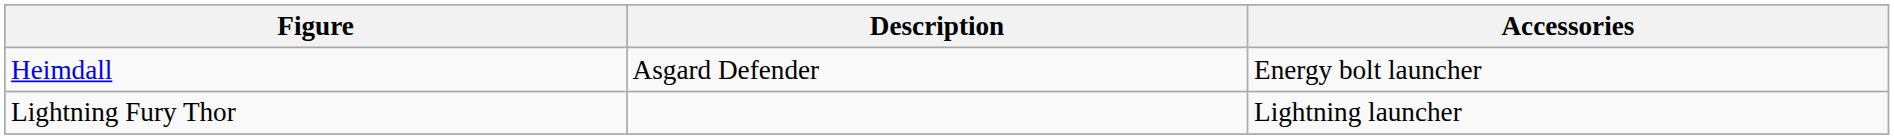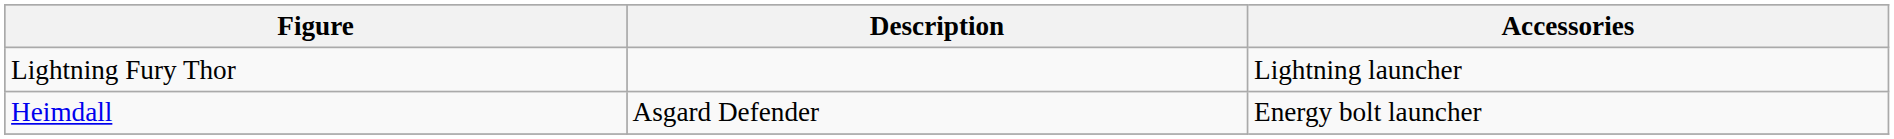 <table class="wikitable" width="70%">
 <tr>
 <th width=33%>Figure</th>
 <th width=33%>Description</th>
 <th width=34%>Accessories</th>
 </tr>
 <tr>
+<td>Lightning Fury Thor</td>
+<td></td>
+<td>Lightning launcher</td>
+</tr>
+<tr>
 <td><a href='#'>Heimdall</a></td>
 <td>Asgard Defender</td>
 <td>Energy bolt launcher</td>
 </tr>
-<tr>
-<td>Lightning Fury Thor</td>
-<td></td>
-<td>Lightning launcher</td>
-</tr>
 </table>
